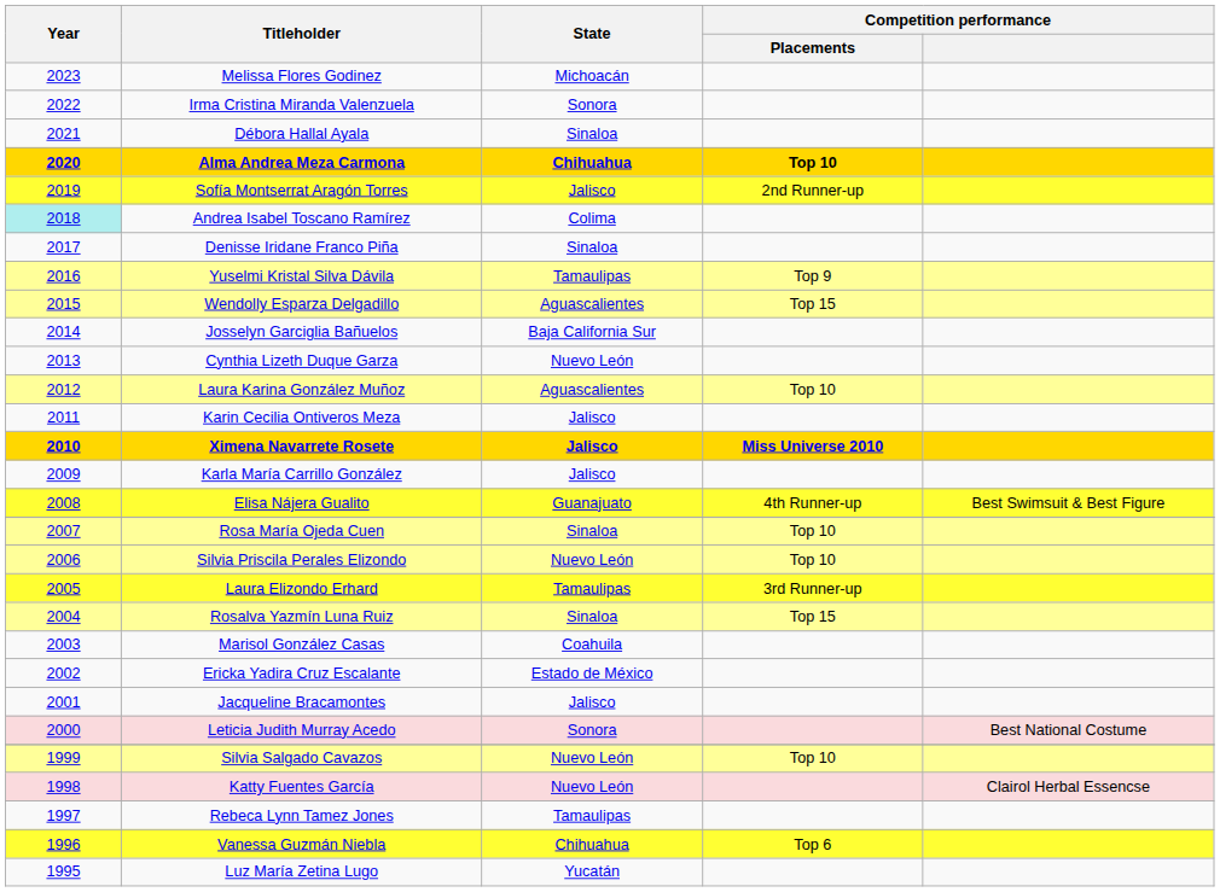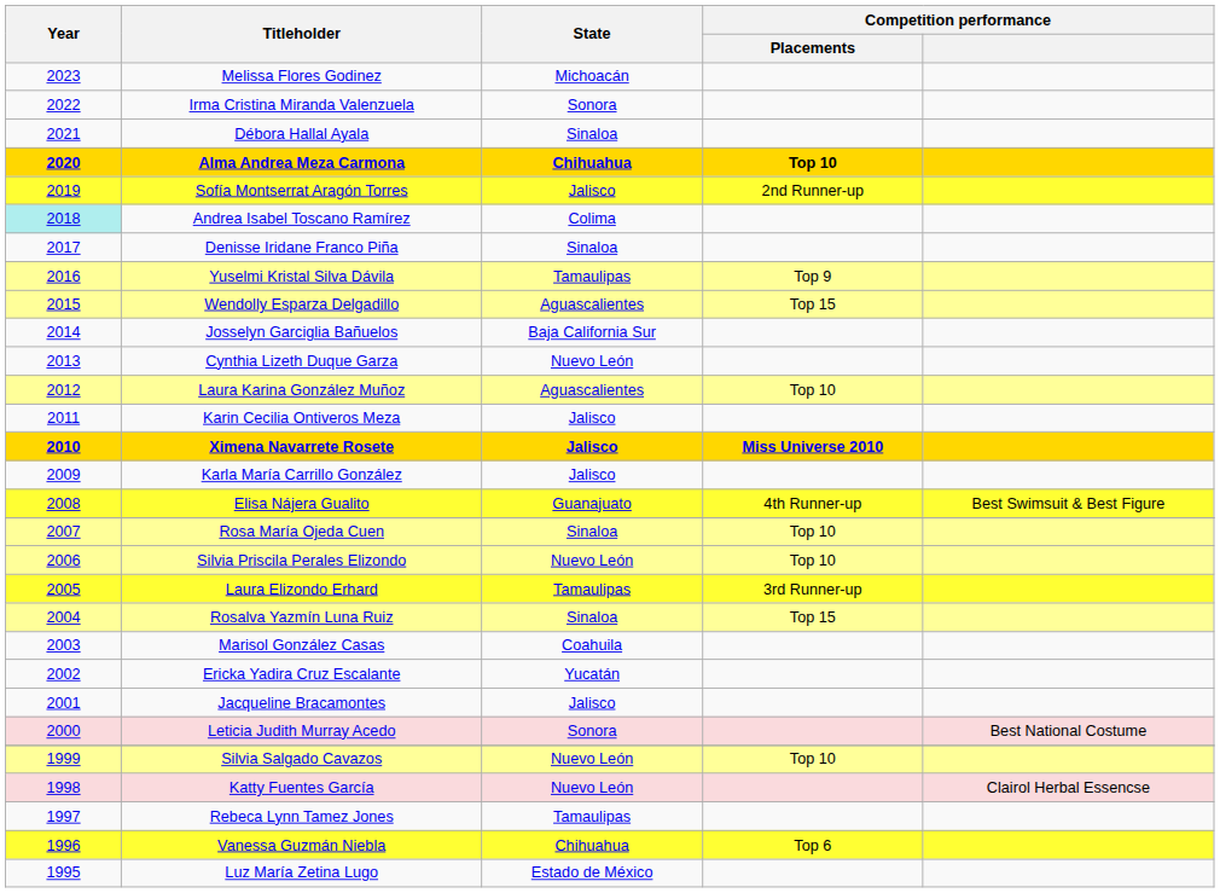 <table class="wikitable" style="text-align:center; line-height:20px; font-size:90%; width:90%;">
 <tr>
 <th rowspan="2"  width=60px>Year</th>
 <th rowspan="2"  width=200px>Titleholder</th>
 <th rowspan="2"  width=120px>State</th>
 <th colspan="2"  width=200px>Competition performance</th>
 </tr>
 <tr>
 <th width=120px>Placements</th>
 <th width=160px></th>
 </tr>
 <tr>
 <td><a href='#'>2023</a></td>
 <td><a href='#'>Melissa Flores Godinez</a></td>
 <td><a href='#'>Michoacán</a></td>
 <td></td>
 <td></td>
 </tr>
 <tr>
 <td><a href='#'>2022</a></td>
 <td><a href='#'>Irma Cristina Miranda Valenzuela</a></td>
 <td><a href='#'>Sonora</a></td>
 <td></td>
 <td></td>
 </tr>
 <tr>
 <td><a href='#'>2021</a></td>
 <td><a href='#'>Débora Hallal Ayala</a></td>
 <td><a href='#'>Sinaloa</a></td>
 <td></td>
 <td></td>
 </tr>
 <tr style="background-color:gold; font-weight: bold">
 <td><a href='#'>2020</a></td>
 <td><a href='#'>Alma Andrea Meza Carmona</a></td>
 <td><a href='#'>Chihuahua</a></td>
 <td>Top 10</td>
 <td></td>
 </tr>
 <tr style="background-color:#FFFF33">
 <td><a href='#'>2019</a></td>
 <td><a href='#'>Sofía Montserrat Aragón Torres</a></td>
 <td><a href='#'>Jalisco</a></td>
 <td>2nd Runner-up</td>
 <td></td>
 </tr>
 <tr>
 <td style="background: paleturquoise;"><a href='#'>2018</a></td>
 <td><a href='#'>Andrea Isabel Toscano Ramírez</a></td>
 <td><a href='#'>Colima</a></td>
 <td></td>
 <td></td>
 </tr>
 <tr>
 <td><a href='#'>2017</a></td>
 <td><a href='#'>Denisse Iridane Franco Piña</a></td>
 <td><a href='#'>Sinaloa</a></td>
 <td></td>
 <td></td>
 </tr>
 <tr style="background-color:#FFFF99">
 <td><a href='#'>2016</a></td>
 <td><a href='#'>Yuselmi Kristal Silva Dávila</a></td>
 <td><a href='#'>Tamaulipas</a></td>
 <td>Top 9</td>
 <td></td>
 </tr>
 <tr style="background-color:#FFFF99">
 <td><a href='#'>2015</a></td>
 <td><a href='#'>Wendolly Esparza Delgadillo</a></td>
 <td><a href='#'>Aguascalientes</a></td>
 <td>Top 15</td>
 <td></td>
 </tr>
 <tr>
 <td><a href='#'>2014</a></td>
 <td><a href='#'>Josselyn Garciglia Bañuelos</a></td>
 <td><a href='#'>Baja California Sur</a></td>
 <td></td>
 <td></td>
 </tr>
 <tr>
 <td><a href='#'>2013</a></td>
 <td><a href='#'>Cynthia Lizeth Duque Garza</a></td>
 <td><a href='#'>Nuevo León</a></td>
 <td></td>
 <td></td>
 </tr>
 <tr style="background-color:#FFFF99">
 <td><a href='#'>2012</a></td>
 <td><a href='#'>Laura Karina González Muñoz</a></td>
 <td><a href='#'>Aguascalientes</a></td>
 <td>Top 10</td>
 <td></td>
 </tr>
 <tr>
 <td><a href='#'>2011</a></td>
 <td><a href='#'>Karin Cecilia Ontiveros Meza</a></td>
 <td><a href='#'>Jalisco</a></td>
 <td></td>
 <td></td>
 </tr>
 <tr style="background-color:gold; font-weight: bold">
 <td align="center"><a href='#'>2010</a></td>
 <td><a href='#'>Ximena Navarrete Rosete</a></td>
 <td><a href='#'>Jalisco</a></td>
 <td><a href='#'>Miss Universe 2010</a></td>
 <td></td>
 </tr>
 <tr>
 <td><a href='#'>2009</a></td>
 <td><a href='#'>Karla María Carrillo González</a></td>
 <td><a href='#'>Jalisco</a></td>
 <td></td>
 <td></td>
 </tr>
 <tr style="background-color:#FFFF33">
 <td><a href='#'>2008</a></td>
 <td><a href='#'>Elisa Nájera Gualito</a></td>
 <td><a href='#'>Guanajuato</a></td>
 <td>4th Runner-up</td>
 <td>Best Swimsuit & Best Figure</td>
 </tr>
 <tr>
 </tr>
 <tr style="background-color:#FFFF99">
 <td><a href='#'>2007</a></td>
 <td><a href='#'>Rosa María Ojeda Cuen</a></td>
 <td><a href='#'>Sinaloa</a></td>
 <td>Top 10</td>
 <td></td>
 </tr>
 <tr style="background-color:#FFFF99">
 <td><a href='#'>2006</a></td>
 <td><a href='#'>Silvia Priscila Perales Elizondo</a></td>
 <td><a href='#'>Nuevo León</a></td>
 <td>Top 10</td>
 <td></td>
 </tr>
 <tr style="background-color:#FFFF33">
 <td><a href='#'>2005</a></td>
 <td><a href='#'>Laura Elizondo Erhard</a></td>
 <td><a href='#'>Tamaulipas</a></td>
 <td>3rd Runner-up</td>
 <td></td>
 </tr>
 <tr style="background-color:#FFFF99">
 <td><a href='#'>2004</a></td>
 <td><a href='#'>Rosalva Yazmín Luna Ruiz</a></td>
 <td><a href='#'>Sinaloa</a></td>
 <td>Top 15</td>
 <td></td>
 </tr>
 <tr>
 <td><a href='#'>2003</a></td>
 <td><a href='#'>Marisol González Casas</a></td>
 <td><a href='#'>Coahuila</a></td>
 <td></td>
 <td></td>
 </tr>
 <tr>
 <td><a href='#'>2002</a></td>
 <td><a href='#'>Ericka Yadira Cruz Escalante</a></td>
-<td><a href='#'>Estado de México</a></td>
+<td><a href='#'>Yucatán</a></td>
 <td></td>
 <td></td>
 </tr>
 <tr>
 <td><a href='#'>2001</a></td>
 <td><a href='#'>Jacqueline Bracamontes</a></td>
 <td><a href='#'>Jalisco</a></td>
 <td></td>
 <td></td>
 </tr>
 <tr style="background-color:#FADADD;">
 <td><a href='#'>2000</a></td>
 <td><a href='#'>Leticia Judith Murray Acedo</a></td>
 <td><a href='#'>Sonora</a></td>
 <td></td>
 <td>Best National Costume</td>
 </tr>
 <tr>
 </tr>
 <tr style="background-color:#FFFF99">
 <td><a href='#'>1999</a></td>
 <td><a href='#'>Silvia Salgado Cavazos</a></td>
 <td><a href='#'>Nuevo León</a></td>
 <td>Top 10</td>
 <td></td>
 </tr>
 <tr style="background-color:#FADADD;">
 <td><a href='#'>1998</a></td>
 <td><a href='#'>Katty Fuentes García</a></td>
 <td><a href='#'>Nuevo León</a></td>
 <td></td>
 <td>Clairol Herbal Essencse</td>
 </tr>
 <tr>
 <td><a href='#'>1997</a></td>
 <td><a href='#'>Rebeca Lynn Tamez Jones</a></td>
 <td><a href='#'>Tamaulipas</a></td>
 <td></td>
 <td></td>
 </tr>
 <tr style="background-color:#FFFF33">
 <td><a href='#'>1996</a></td>
 <td><a href='#'>Vanessa Guzmán Niebla</a></td>
 <td><a href='#'>Chihuahua</a></td>
 <td>Top 6</td>
 <td></td>
 </tr>
 <tr>
 <td><a href='#'>1995</a></td>
 <td><a href='#'>Luz María Zetina Lugo</a></td>
-<td><a href='#'>Yucatán</a></td>
+<td><a href='#'>Estado de México</a></td>
 <td></td>
 <td></td>
 </tr>
 </table>
